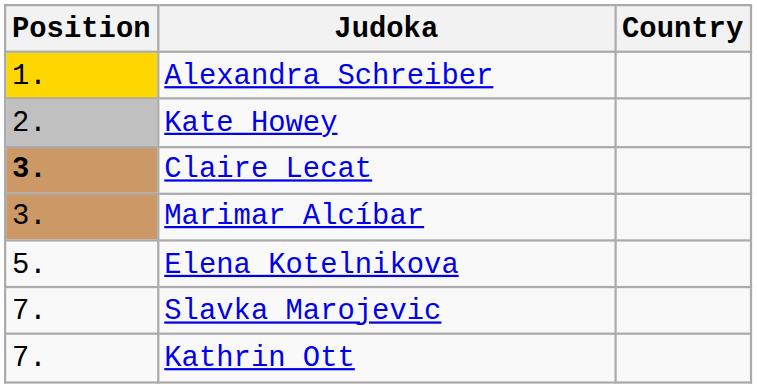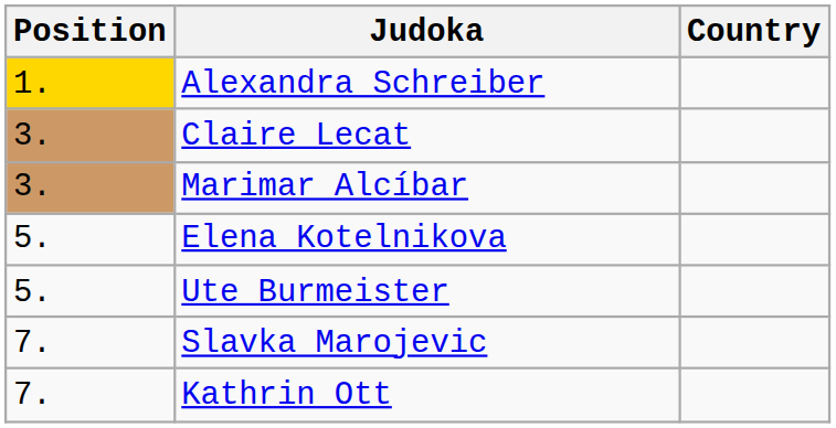 <table class=wikitable>
 <tr>
 <th width=10>Position</th>
 <th width=200>Judoka</th>
 <th width=10>Country</th>
 </tr>
 <tr>
 <td bgcolor=gold>1.</td>
 <td><a href='#'>Alexandra Schreiber</a></td>
 <td></td>
 </tr>
 <tr>
-<td bgcolor=silver>2.</td>
-<td><a href='#'>Kate Howey</a></td>
-<td></td>
-</tr>
-<tr>
-<td bgcolor=CC9966><strong>3.</strong></td>
+<td bgcolor=CC9966>3.</td>
 <td><a href='#'>Claire Lecat</a></td>
 <td></td>
 </tr>
 <tr>
 <td bgcolor=CC9966>3.</td>
 <td><a href='#'>Marimar Alcíbar</a></td>
 <td></td>
 </tr>
 <tr>
 <td>5.</td>
 <td><a href='#'>Elena Kotelnikova</a></td>
 <td></td>
 </tr>
 <tr>
+<td>5.</td>
+<td><a href='#'>Ute Burmeister</a></td>
+<td></td>
+</tr>
+<tr>
 <td>7.</td>
 <td><a href='#'>Slavka Marojevic</a></td>
 <td></td>
 </tr>
 <tr>
 <td>7.</td>
 <td><a href='#'>Kathrin Ott</a></td>
 <td></td>
 </tr>
 </table>
